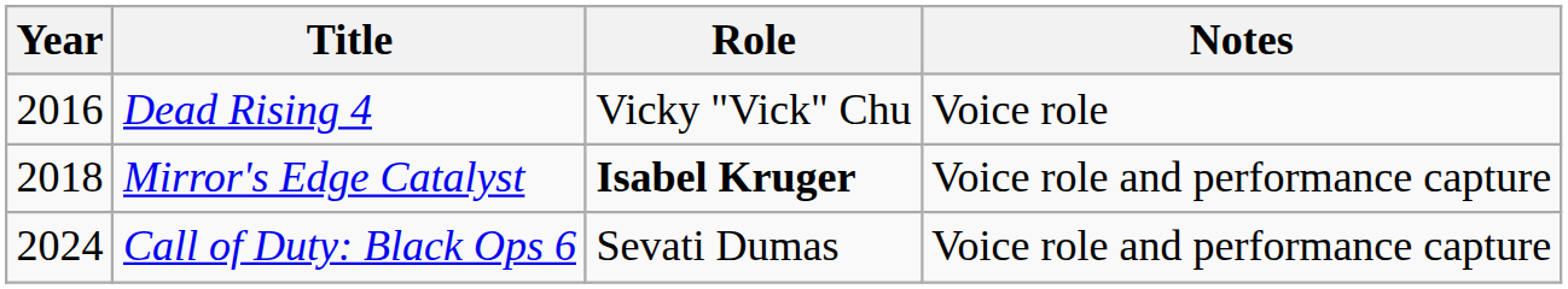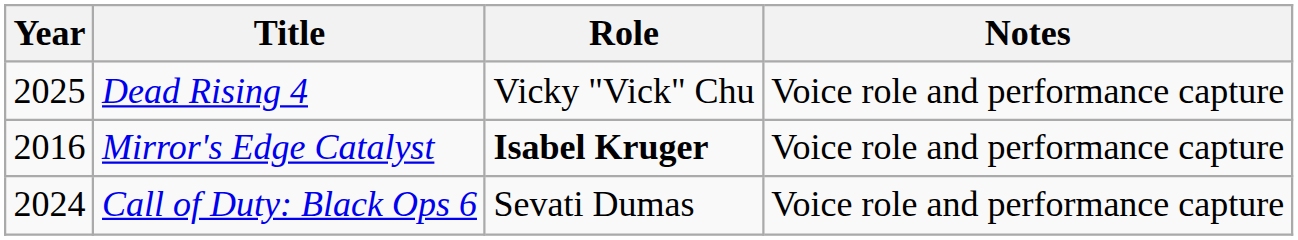 <table class="wikitable">
 <tr>
 <th>Year</th>
 <th>Title</th>
 <th>Role</th>
 <th>Notes</th>
 </tr>
 <tr>
-<td>2016</td>
+<td>2025</td>
 <td><em><a href='#'>Dead Rising 4</a></em></td>
 <td>Vicky "Vick" Chu</td>
-<td>Voice role</td>
+<td>Voice role and performance capture</td>
 </tr>
 <tr>
-<td>2018</td>
+<td>2016</td>
 <td><em><a href='#'>Mirror's Edge Catalyst</a></em></td>
 <td><strong>Isabel Kruger</strong></td>
 <td>Voice role and performance capture</td>
 </tr>
 <tr>
 <td>2024</td>
 <td><em><a href='#'>Call of Duty: Black Ops 6</a></em></td>
 <td>Sevati Dumas</td>
 <td>Voice role and performance capture</td>
 </tr>
 </table>
